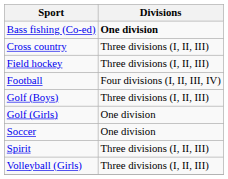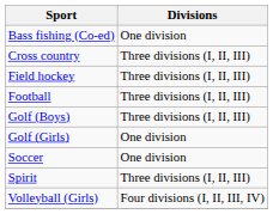 <table class="wikitable">
 <tr>
 <th>Sport</th>
 <th>Divisions</th>
 </tr>
 <tr>
 <td><a href='#'>Bass fishing (Co-ed)</a></td>
-<td><strong>One division</strong></td>
+<td>One division</td>
 </tr>
 <tr>
 <td><a href='#'>Cross country</a></td>
 <td>Three divisions (I, II, III)</td>
 </tr>
 <tr>
 <td><a href='#'>Field hockey</a></td>
 <td>Three divisions (I, II, III)</td>
 </tr>
 <tr>
 <td><a href='#'>Football</a></td>
-<td>Four divisions (I, II, III, IV)</td>
+<td>Three divisions (I, II, III)</td>
 </tr>
 <tr>
 <td><a href='#'>Golf (Boys)</a></td>
 <td>Three divisions (I, II, III)</td>
 </tr>
 <tr>
 <td><a href='#'>Golf (Girls)</a></td>
 <td>One division</td>
 </tr>
 <tr>
 <td><a href='#'>Soccer</a></td>
 <td>One division</td>
 </tr>
 <tr>
 <td><a href='#'>Spirit</a></td>
 <td>Three divisions (I, II, III)</td>
 </tr>
 <tr>
 <td><a href='#'>Volleyball (Girls)</a></td>
-<td>Three divisions (I, II, III)</td>
+<td>Four divisions (I, II, III, IV)</td>
 </tr>
 <tr>
 </tr>
 </table>
